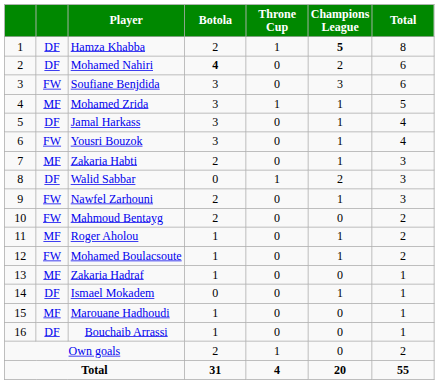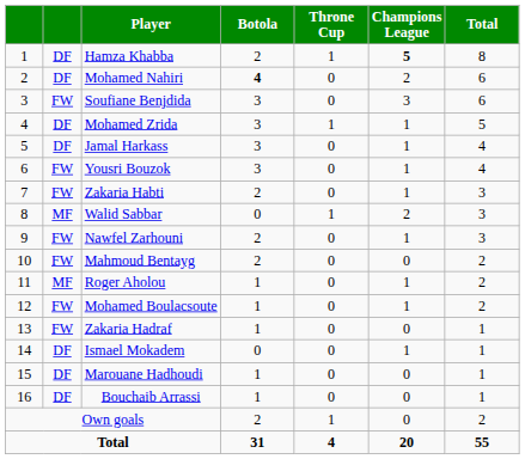 <table class="wikitable sortable" style="text-align:center">
 <tr>
 <th style="background:#008800; color:white; width:35px;"></th>
 <th style="background:#008800; color:white; width:35px;"></th>
 <th style="background:#008800; color:white;">Player</th>
 <th style="background:#008800; color:white; width:75px;">Botola</th>
 <th style="background:#008800; color:white; width:75px;">Throne Cup</th>
 <th style="background:#008800; color:white; width:75px;">Champions League</th>
 <th style="background:#008800; color:white; width:75px;"><strong>Total</strong></th>
 </tr>
 <tr>
 <td rowspan="-">1</td>
 <td><a href='#'>DF</a></td>
 <td style="text-align:left;"> <a href='#'>Hamza Khabba</a></td>
 <td rowspan="-">2</td>
 <td rowspan="-">1</td>
 <td rowspan="-"><strong>5</strong></td>
 <td rowspan="-">8</td>
 </tr>
 <tr>
 <td rowspan="-">2</td>
 <td><a href='#'>DF</a></td>
 <td style="text-align:left;"> <a href='#'>Mohamed Nahiri</a></td>
 <td rowspan="-"><strong>4</strong></td>
 <td rowspan="-">0</td>
 <td rowspan="-">2</td>
 <td rowspan="-">6</td>
 </tr>
 <tr>
 <td rowspan="-">3</td>
 <td><a href='#'>FW</a></td>
 <td style="text-align:left;"> <a href='#'>Soufiane Benjdida</a></td>
 <td rowspan="-">3</td>
 <td rowspan="-">0</td>
 <td rowspan="-">3</td>
 <td rowspan="-">6</td>
 </tr>
 <tr>
 <td rowspan="-">4</td>
-<td><a href='#'>MF</a></td>
+<td><a href='#'>DF</a></td>
 <td style="text-align:left;"> <a href='#'>Mohamed Zrida</a></td>
 <td rowspan="-">3</td>
 <td rowspan="-">1</td>
 <td rowspan="-">1</td>
 <td rowspan="-">5</td>
 </tr>
 <tr>
 <td rowspan="-">5</td>
 <td><a href='#'>DF</a></td>
 <td style="text-align:left;"> <a href='#'>Jamal Harkass</a></td>
 <td rowspan="-">3</td>
 <td rowspan="-">0</td>
 <td rowspan="-">1</td>
 <td rowspan="-">4</td>
 </tr>
 <tr>
 <td rowspan="-">6</td>
 <td><a href='#'>FW</a></td>
 <td style="text-align:left;"> <a href='#'>Yousri Bouzok</a></td>
 <td>3</td>
 <td>0</td>
 <td>1</td>
 <td>4</td>
 </tr>
 <tr>
 <td rowspan="-">7</td>
-<td><a href='#'>MF</a></td>
+<td><a href='#'>FW</a></td>
 <td style="text-align:left;"> <a href='#'>Zakaria Habti</a></td>
 <td rowspan="-">2</td>
 <td rowspan="-">0</td>
 <td rowspan="-">1</td>
 <td rowspan="-">3</td>
 </tr>
 <tr>
 <td>8</td>
-<td><a href='#'>DF</a></td>
+<td><a href='#'>MF</a></td>
 <td style="text-align:left;"> <a href='#'>Walid Sabbar</a></td>
 <td>0</td>
 <td>1</td>
 <td>2</td>
 <td>3</td>
 </tr>
 <tr>
 <td>9</td>
 <td><a href='#'>FW</a></td>
 <td style="text-align:left;"> <a href='#'>Nawfel Zarhouni</a></td>
 <td>2</td>
 <td>0</td>
 <td>1</td>
 <td>3</td>
 </tr>
 <tr>
 <td>10</td>
 <td><a href='#'>FW</a></td>
 <td style="text-align:left;"> <a href='#'>Mahmoud Bentayg</a></td>
 <td>2</td>
 <td>0</td>
 <td>0</td>
 <td>2</td>
 </tr>
 <tr>
 <td rowspan="-">11</td>
 <td><a href='#'>MF</a></td>
 <td style="text-align:left;"> <a href='#'>Roger Aholou</a></td>
 <td>1</td>
 <td>0</td>
 <td>1</td>
 <td>2</td>
 </tr>
 <tr>
 <td rowspan="-">12</td>
 <td><a href='#'>FW</a></td>
 <td> <a href='#'>Mohamed Boulacsoute</a></td>
 <td>1</td>
 <td>0</td>
 <td>1</td>
 <td>2</td>
 </tr>
 <tr>
 <td rowspan="-">13</td>
-<td><a href='#'>MF</a></td>
+<td><a href='#'>FW</a></td>
 <td style="text-align:left;"> <a href='#'>Zakaria Hadraf</a></td>
 <td>1</td>
 <td>0</td>
 <td>0</td>
 <td>1</td>
 </tr>
 <tr>
 <td>14</td>
 <td><a href='#'>DF</a></td>
 <td style="text-align:left;"> <a href='#'>Ismael Mokadem</a></td>
 <td>0</td>
 <td>0</td>
 <td>1</td>
 <td>1</td>
 </tr>
 <tr>
 <td>15</td>
-<td><a href='#'>MF</a></td>
+<td><a href='#'>DF</a></td>
 <td style="text-align:left;"> <a href='#'>Marouane Hadhoudi</a></td>
 <td>1</td>
 <td>0</td>
 <td>0</td>
 <td>1</td>
 </tr>
 <tr>
 <td>16</td>
 <td><a href='#'>DF</a></td>
 <td> <a href='#'>Bouchaib Arrassi</a></td>
 <td>1</td>
 <td>0</td>
 <td>0</td>
 <td>1</td>
 </tr>
 <tr>
 <td colspan="3"><a href='#'>Own goals</a></td>
 <td>2</td>
 <td>1</td>
 <td>0</td>
 <td>2</td>
 </tr>
 <tr class="sortbottom">
 <td colspan="3"><strong>Total</strong></td>
 <td><strong>31</strong></td>
 <td><strong>4</strong></td>
 <td><strong>20</strong></td>
 <td><strong>55</strong></td>
 </tr>
 </table>
